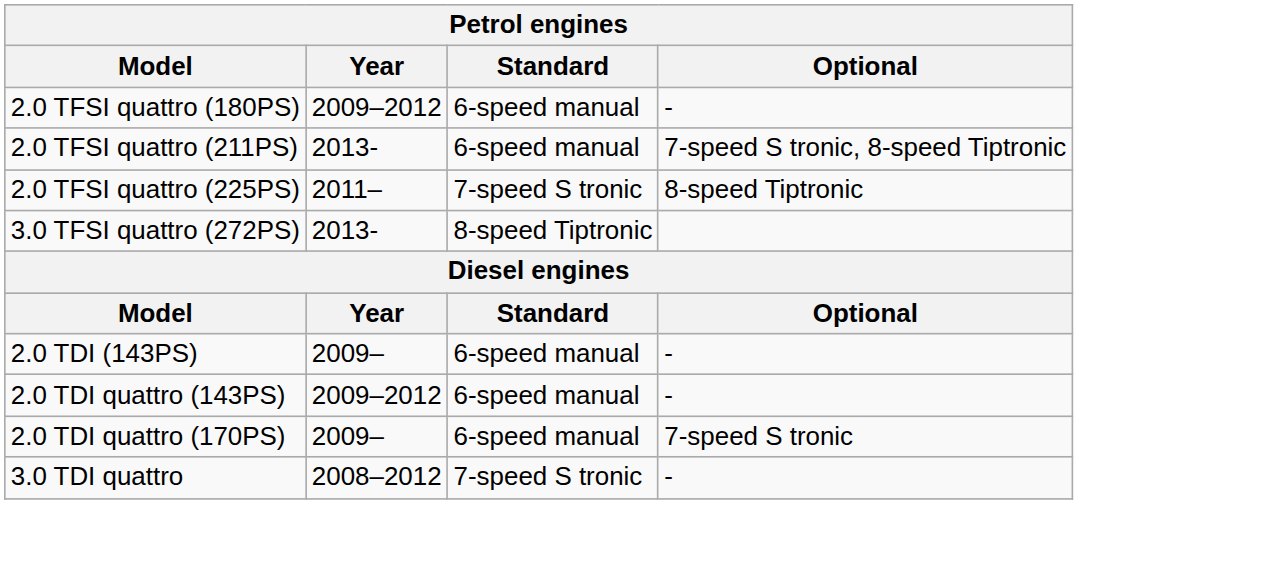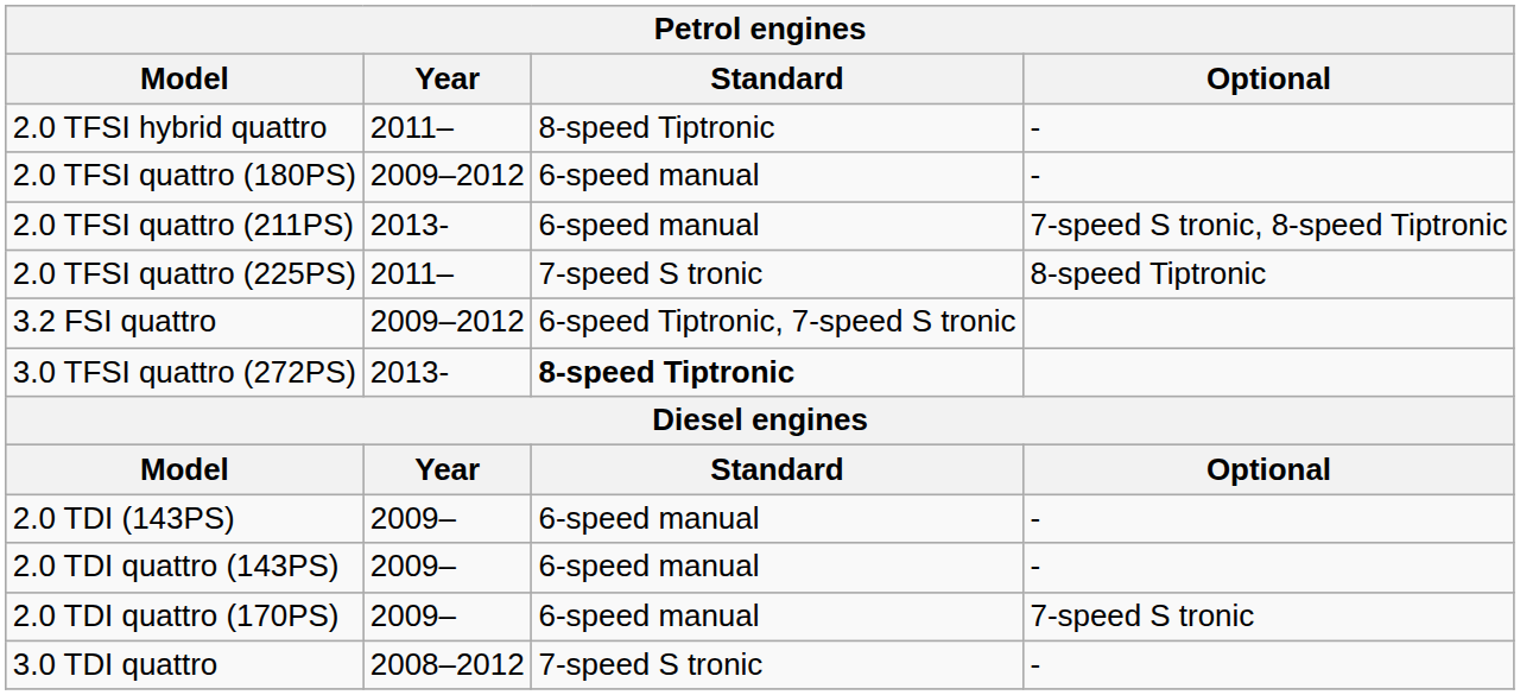 <table class="wikitable">
 <tr>
 <th colspan=4>Petrol engines</th>
 </tr>
 <tr>
 <th>Model</th>
 <th>Year</th>
 <th>Standard</th>
 <th>Optional</th>
+</tr>
+<tr>
+<td>2.0 TFSI hybrid quattro</td>
+<td>2011–</td>
+<td>8-speed Tiptronic</td>
+<td>-</td>
 </tr>
 <tr>
 <td>2.0 TFSI quattro (180PS)</td>
 <td>2009–2012</td>
 <td>6-speed manual</td>
 <td>-</td>
 </tr>
 <tr>
 <td>2.0 TFSI quattro (211PS)</td>
 <td>2013-</td>
 <td>6-speed manual</td>
 <td>7-speed S tronic, 8-speed Tiptronic</td>
 </tr>
 <tr>
 <td>2.0 TFSI quattro (225PS)</td>
 <td>2011–</td>
 <td>7-speed S tronic</td>
 <td>8-speed Tiptronic</td>
 </tr>
 <tr>
+<td>3.2 FSI quattro</td>
+<td>2009–2012</td>
+<td>6-speed Tiptronic, 7-speed S tronic</td>
+<td></td>
+</tr>
+<tr>
 <td>3.0 TFSI quattro (272PS)</td>
 <td>2013-</td>
-<td>8-speed Tiptronic</td>
+<td><strong>8-speed Tiptronic</strong></td>
 <td></td>
 </tr>
 <tr>
 <th colspan=4>Diesel engines</th>
 </tr>
 <tr>
 <th>Model</th>
 <th>Year</th>
 <th>Standard</th>
 <th>Optional</th>
 </tr>
 <tr>
 <td>2.0 TDI (143PS)</td>
 <td>2009–</td>
 <td>6-speed manual</td>
 <td>-</td>
 </tr>
 <tr>
 <td>2.0 TDI quattro (143PS)</td>
-<td>2009–2012</td>
+<td>2009–</td>
 <td>6-speed manual</td>
 <td>-</td>
 </tr>
 <tr>
 <td>2.0 TDI quattro (170PS)</td>
 <td>2009–</td>
 <td>6-speed manual</td>
 <td>7-speed S tronic</td>
 </tr>
 <tr>
 <td>3.0 TDI quattro</td>
 <td>2008–2012</td>
 <td>7-speed S tronic</td>
 <td>-</td>
 </tr>
 </table>
